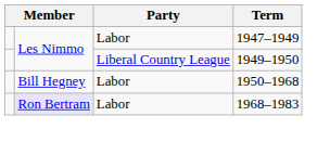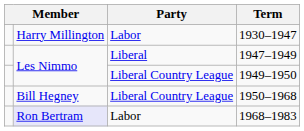 <table class="wikitable">
 <tr>
 <th colspan="2">Member</th>
 <th>Party</th>
 <th>Term</th>
 </tr>
 <tr>
 <td> </td>
+<td><a href='#'>Harry Millington</a></td>
+<td><a href='#'>Labor</a></td>
+<td>1930–1947</td>
+</tr>
+<tr>
+<td> </td>
 <td rowspan="2"><a href='#'>Les Nimmo</a></td>
-<td>Labor</td>
+<td><a href='#'>Liberal</a></td>
 <td>1947–1949</td>
 </tr>
 <tr>
 <td> </td>
 <td><a href='#'>Liberal Country League</a></td>
 <td>1949–1950</td>
 </tr>
 <tr>
 <td> </td>
 <td><a href='#'>Bill Hegney</a></td>
-<td>Labor</td>
+<td><a href='#'>Liberal Country League</a></td>
 <td>1950–1968</td>
 </tr>
 <tr>
 <td> </td>
 <td style="background: lavender;"><a href='#'>Ron Bertram</a></td>
 <td>Labor</td>
 <td>1968–1983</td>
 </tr>
 </table>
